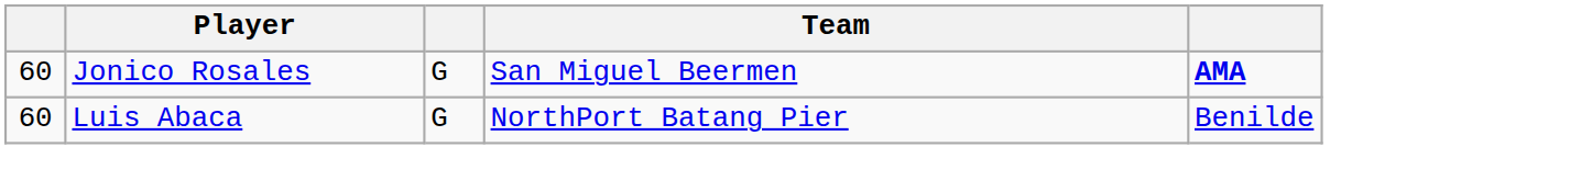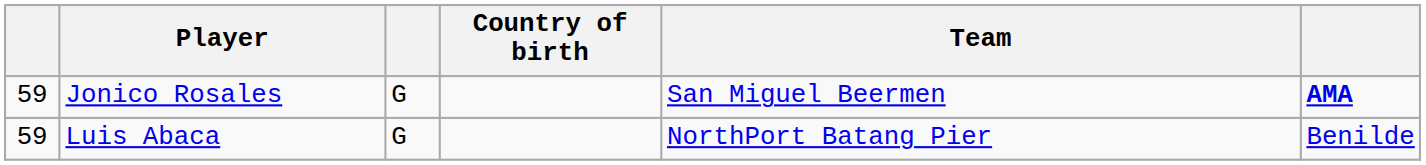 <table class="wikitable plainrowheaders" style="text-align:left; font-size:95%;">
 <tr>
 <th scope="col" style="width:20px;"></th>
 <th scope="col" style="width:150px;">Player</th>
 <th scope="col" style="width:20px;"></th>
+<th scope="col" style="width:100px;">Country of birth</th>
 <th scope="col" style="width:300px;">Team</th>
 <th scope="col"></th>
 </tr>
 <tr>
-<td align=center>60</td>
+<td align=center>59</td>
 <td><a href='#'>Jonico Rosales</a></td>
 <td>G</td>
+<td></td>
 <td><a href='#'>San Miguel Beermen</a></td>
 <td><strong><a href='#'>AMA</a></strong></td>
 </tr>
 <tr>
-<td align=center>60</td>
+<td align=center>59</td>
 <td><a href='#'>Luis Abaca</a></td>
 <td>G</td>
+<td></td>
 <td><a href='#'>NorthPort Batang Pier</a></td>
 <td><a href='#'>Benilde</a></td>
 </tr>
 </table>
